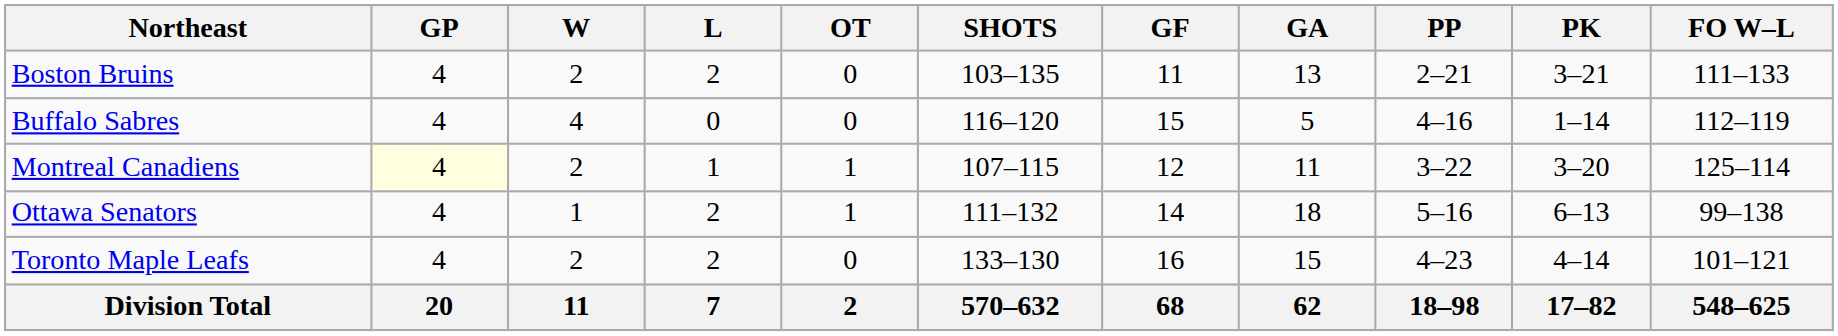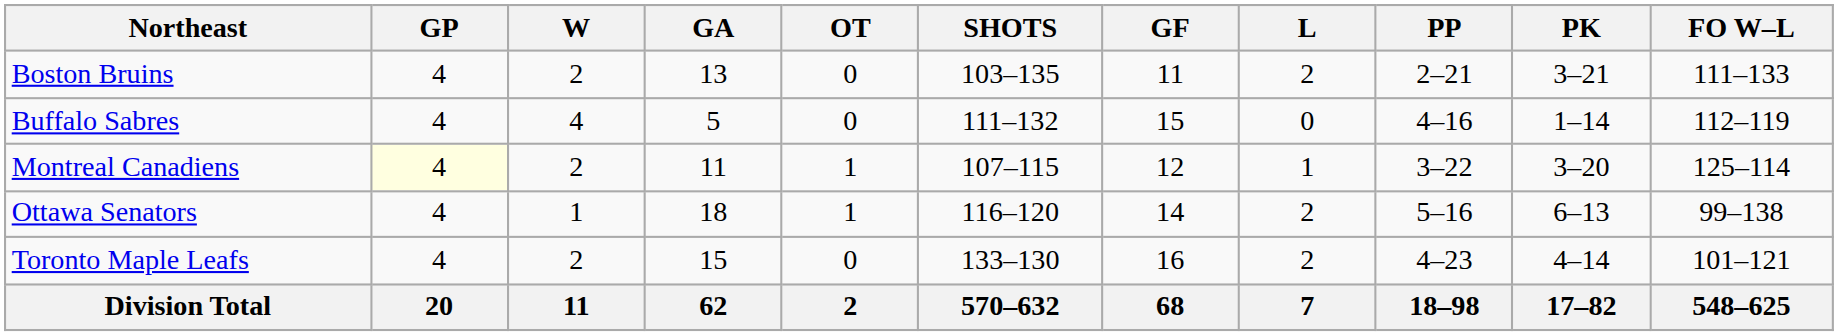 <table class="wikitable" style="text-align:center; width:65em; font-size:85%;">
 <tr>
 <th width="20%">Northeast</th>
 <th width="7.5%">GP</th>
 <th width="7.5%">W</th>
-<th width="7.5%">L</th>
+<th width="7.5%">GA</th>
 <th width="7.5%">OT</th>
 <th width="10%">SHOTS</th>
 <th width="7.5%">GF</th>
-<th width="7.5%">GA</th>
+<th width="7.5%">L</th>
 <th width="7.5%">PP</th>
 <th width="7.5%">PK</th>
 <th width="10%">FO W–L</th>
 </tr>
 <tr>
 <td align=left><a href='#'>Boston Bruins</a></td>
 <td>4</td>
 <td>2</td>
-<td>2</td>
+<td>13</td>
 <td>0</td>
 <td>103–135</td>
 <td>11</td>
-<td>13</td>
+<td>2</td>
 <td>2–21</td>
 <td>3–21</td>
 <td>111–133</td>
 </tr>
 <tr>
 <td align=left><a href='#'>Buffalo Sabres</a></td>
 <td>4</td>
 <td>4</td>
+<td>5</td>
 <td>0</td>
+<td>111–132</td>
+<td>15</td>
 <td>0</td>
-<td>116–120</td>
-<td>15</td>
-<td>5</td>
 <td>4–16</td>
 <td>1–14</td>
 <td>112–119</td>
 </tr>
 <tr>
 <td align=left><a href='#'>Montreal Canadiens</a></td>
 <td style="background: lightyellow;">4</td>
 <td>2</td>
-<td>1</td>
+<td>11</td>
 <td>1</td>
 <td>107–115</td>
 <td>12</td>
-<td>11</td>
+<td>1</td>
 <td>3–22</td>
 <td>3–20</td>
 <td>125–114</td>
 </tr>
 <tr>
 <td align=left><a href='#'>Ottawa Senators</a></td>
 <td>4</td>
 <td>1</td>
+<td>18</td>
+<td>1</td>
+<td>116–120</td>
+<td>14</td>
 <td>2</td>
-<td>1</td>
-<td>111–132</td>
-<td>14</td>
-<td>18</td>
 <td>5–16</td>
 <td>6–13</td>
 <td>99–138</td>
 </tr>
 <tr>
 <td align=left><a href='#'>Toronto Maple Leafs</a></td>
 <td>4</td>
 <td>2</td>
-<td>2</td>
+<td>15</td>
 <td>0</td>
 <td>133–130</td>
 <td>16</td>
-<td>15</td>
+<td>2</td>
 <td>4–23</td>
 <td>4–14</td>
 <td>101–121</td>
 </tr>
 <tr>
 <th>Division Total</th>
 <th>20</th>
 <th>11</th>
-<th>7</th>
+<th>62</th>
 <th>2</th>
 <th>570–632</th>
 <th>68</th>
-<th>62</th>
+<th>7</th>
 <th>18–98</th>
 <th>17–82</th>
 <th>548–625</th>
 </tr>
 </table>
